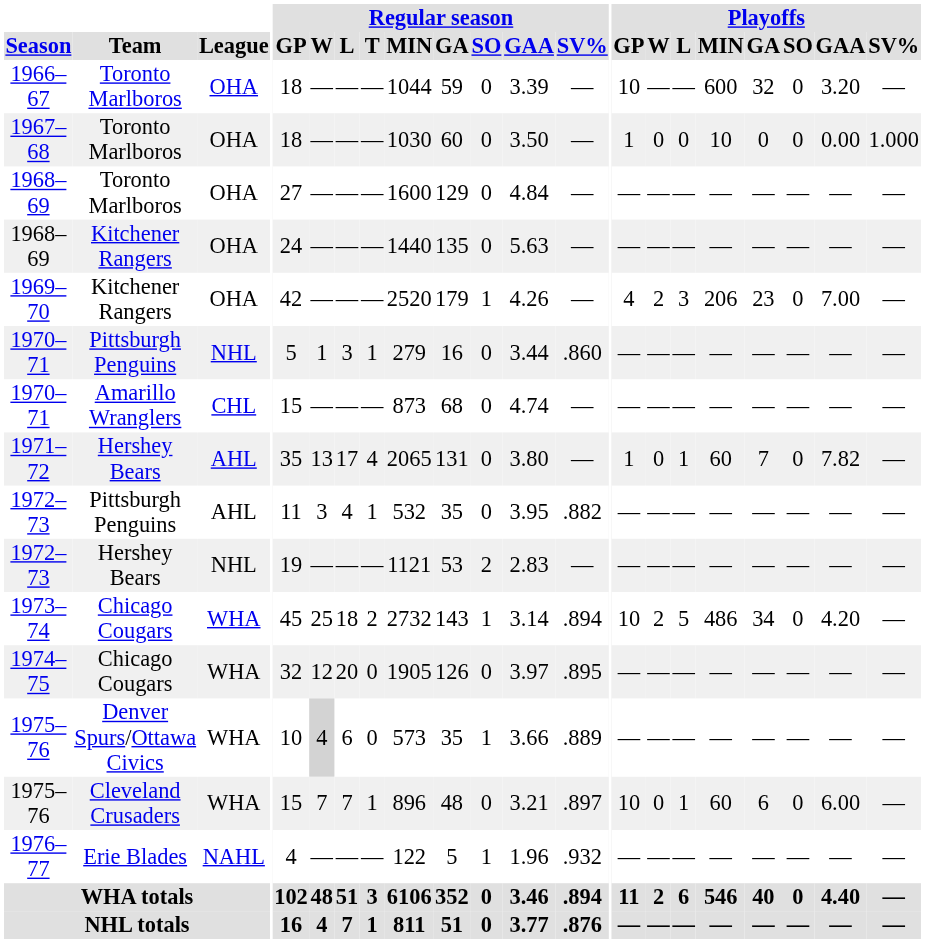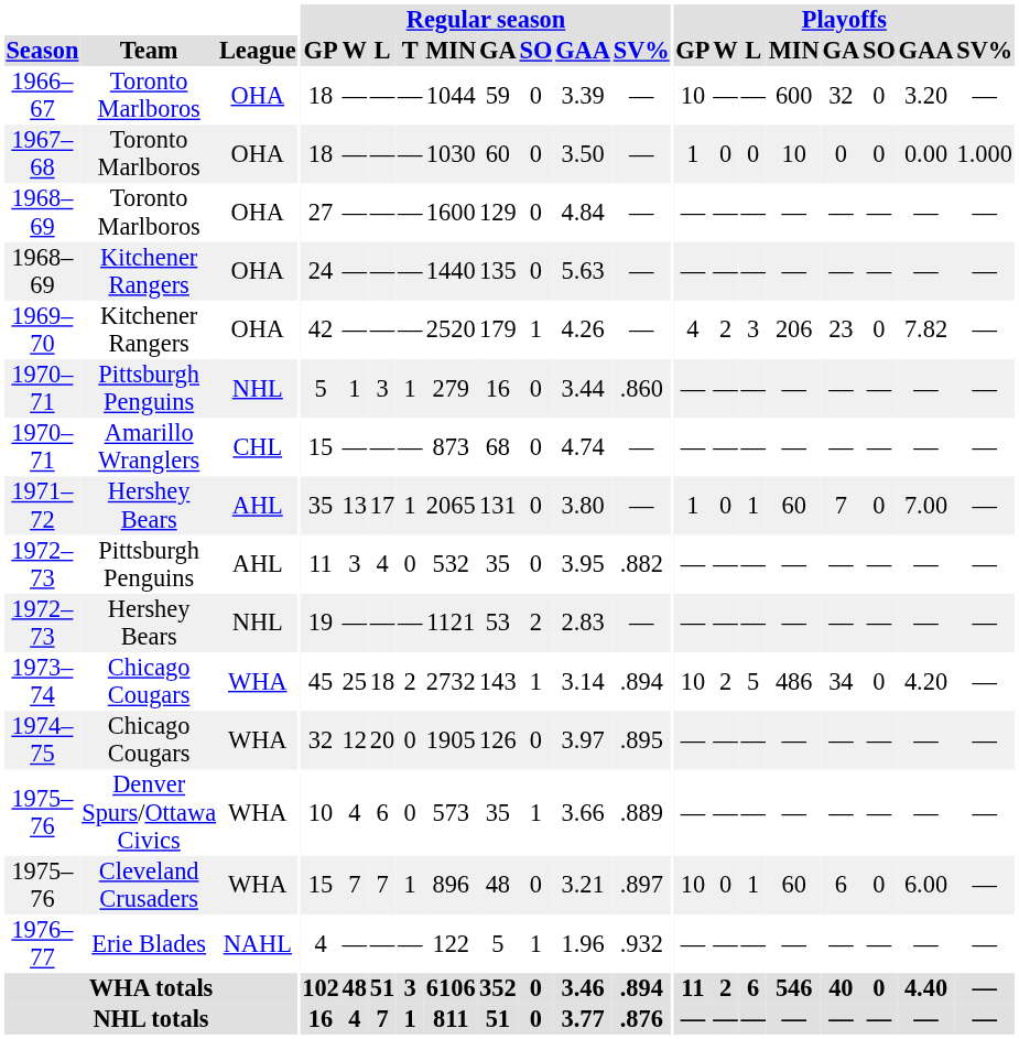 <table border="0" cellpadding="1" cellspacing="0" style="width:90%; text-align:center;">
 <tr bgcolor="#e0e0e0">
 <th colspan="3" bgcolor="#ffffff"></th>
 <th rowspan="99" bgcolor="#ffffff"></th>
 <th colspan="9" bgcolor="#e0e0e0"><a href='#'>Regular season</a></th>
 <th rowspan="99" bgcolor="#ffffff"></th>
 <th colspan="8" bgcolor="#e0e0e0"><a href='#'>Playoffs</a></th>
 </tr>
 <tr bgcolor="#e0e0e0">
 <th><a href='#'>Season</a></th>
 <th>Team</th>
 <th>League</th>
 <th>GP</th>
 <th>W</th>
 <th>L</th>
 <th>T</th>
 <th>MIN</th>
 <th>GA</th>
 <th><a href='#'>SO</a></th>
 <th><a href='#'>GAA</a></th>
 <th><a href='#'>SV%</a></th>
 <th>GP</th>
 <th>W</th>
 <th>L</th>
 <th>MIN</th>
 <th>GA</th>
 <th>SO</th>
 <th>GAA</th>
 <th>SV%</th>
 </tr>
 <tr>
 <td><a href='#'>1966–67</a></td>
 <td><a href='#'>Toronto Marlboros</a></td>
 <td><a href='#'>OHA</a></td>
 <td>18</td>
 <td>—</td>
 <td>—</td>
 <td>—</td>
 <td>1044</td>
 <td>59</td>
 <td>0</td>
 <td>3.39</td>
 <td>—</td>
 <td>10</td>
 <td>—</td>
 <td>—</td>
 <td>600</td>
 <td>32</td>
 <td>0</td>
 <td>3.20</td>
 <td>—</td>
 </tr>
 <tr bgcolor="#f0f0f0">
 <td><a href='#'>1967–68</a></td>
 <td>Toronto Marlboros</td>
 <td>OHA</td>
 <td>18</td>
 <td>—</td>
 <td>—</td>
 <td>—</td>
 <td>1030</td>
 <td>60</td>
 <td>0</td>
 <td>3.50</td>
 <td>—</td>
 <td>1</td>
 <td>0</td>
 <td>0</td>
 <td>10</td>
 <td>0</td>
 <td>0</td>
 <td>0.00</td>
 <td>1.000</td>
 </tr>
 <tr>
 <td><a href='#'>1968–69</a></td>
 <td>Toronto Marlboros</td>
 <td>OHA</td>
 <td>27</td>
 <td>—</td>
 <td>—</td>
 <td>—</td>
 <td>1600</td>
 <td>129</td>
 <td>0</td>
 <td>4.84</td>
 <td>—</td>
 <td>—</td>
 <td>—</td>
 <td>—</td>
 <td>—</td>
 <td>—</td>
 <td>—</td>
 <td>—</td>
 <td>—</td>
 </tr>
 <tr bgcolor="#f0f0f0">
 <td>1968–69</td>
 <td><a href='#'>Kitchener Rangers</a></td>
 <td>OHA</td>
 <td>24</td>
 <td>—</td>
 <td>—</td>
 <td>—</td>
 <td>1440</td>
 <td>135</td>
 <td>0</td>
 <td>5.63</td>
 <td>—</td>
 <td>—</td>
 <td>—</td>
 <td>—</td>
 <td>—</td>
 <td>—</td>
 <td>—</td>
 <td>—</td>
 <td>—</td>
 </tr>
 <tr>
 <td><a href='#'>1969–70</a></td>
 <td>Kitchener Rangers</td>
 <td>OHA</td>
 <td>42</td>
 <td>—</td>
 <td>—</td>
 <td>—</td>
 <td>2520</td>
 <td>179</td>
 <td>1</td>
 <td>4.26</td>
 <td>—</td>
 <td>4</td>
 <td>2</td>
 <td>3</td>
 <td>206</td>
 <td>23</td>
 <td>0</td>
-<td>7.00</td>
+<td>7.82</td>
 <td>—</td>
 </tr>
 <tr bgcolor="#f0f0f0">
 <td><a href='#'>1970–71</a></td>
 <td><a href='#'>Pittsburgh Penguins</a></td>
 <td><a href='#'>NHL</a></td>
 <td>5</td>
 <td>1</td>
 <td>3</td>
 <td>1</td>
 <td>279</td>
 <td>16</td>
 <td>0</td>
 <td>3.44</td>
 <td>.860</td>
 <td>—</td>
 <td>—</td>
 <td>—</td>
 <td>—</td>
 <td>—</td>
 <td>—</td>
 <td>—</td>
 <td>—</td>
 </tr>
 <tr>
 <td><a href='#'>1970–71</a></td>
 <td><a href='#'>Amarillo Wranglers</a></td>
 <td><a href='#'>CHL</a></td>
 <td>15</td>
 <td>—</td>
 <td>—</td>
 <td>—</td>
 <td>873</td>
 <td>68</td>
 <td>0</td>
 <td>4.74</td>
 <td>—</td>
 <td>—</td>
 <td>—</td>
 <td>—</td>
 <td>—</td>
 <td>—</td>
 <td>—</td>
 <td>—</td>
 <td>—</td>
 </tr>
 <tr bgcolor="#f0f0f0">
 <td><a href='#'>1971–72</a></td>
 <td><a href='#'>Hershey Bears</a></td>
 <td><a href='#'>AHL</a></td>
 <td>35</td>
 <td>13</td>
 <td>17</td>
-<td>4</td>
+<td>1</td>
 <td>2065</td>
 <td>131</td>
 <td>0</td>
 <td>3.80</td>
 <td>—</td>
 <td>1</td>
 <td>0</td>
 <td>1</td>
 <td>60</td>
 <td>7</td>
 <td>0</td>
-<td>7.82</td>
+<td>7.00</td>
 <td>—</td>
 </tr>
 <tr>
 <td><a href='#'>1972–73</a></td>
 <td>Pittsburgh Penguins</td>
 <td>AHL</td>
 <td>11</td>
 <td>3</td>
 <td>4</td>
-<td>1</td>
+<td>0</td>
 <td>532</td>
 <td>35</td>
 <td>0</td>
 <td>3.95</td>
 <td>.882</td>
 <td>—</td>
 <td>—</td>
 <td>—</td>
 <td>—</td>
 <td>—</td>
 <td>—</td>
 <td>—</td>
 <td>—</td>
 </tr>
 <tr bgcolor="#f0f0f0">
 <td><a href='#'>1972–73</a></td>
 <td>Hershey Bears</td>
 <td>NHL</td>
 <td>19</td>
 <td>—</td>
 <td>—</td>
 <td>—</td>
 <td>1121</td>
 <td>53</td>
 <td>2</td>
 <td>2.83</td>
 <td>—</td>
 <td>—</td>
 <td>—</td>
 <td>—</td>
 <td>—</td>
 <td>—</td>
 <td>—</td>
 <td>—</td>
 <td>—</td>
 </tr>
 <tr>
 <td><a href='#'>1973–74</a></td>
 <td><a href='#'>Chicago Cougars</a></td>
 <td><a href='#'>WHA</a></td>
 <td>45</td>
 <td>25</td>
 <td>18</td>
 <td>2</td>
 <td>2732</td>
 <td>143</td>
 <td>1</td>
 <td>3.14</td>
 <td>.894</td>
 <td>10</td>
 <td>2</td>
 <td>5</td>
 <td>486</td>
 <td>34</td>
 <td>0</td>
 <td>4.20</td>
 <td>—</td>
 </tr>
 <tr bgcolor="#f0f0f0">
 <td><a href='#'>1974–75</a></td>
 <td>Chicago Cougars</td>
 <td>WHA</td>
 <td>32</td>
 <td>12</td>
 <td>20</td>
 <td>0</td>
 <td>1905</td>
 <td>126</td>
 <td>0</td>
 <td>3.97</td>
 <td>.895</td>
 <td>—</td>
 <td>—</td>
 <td>—</td>
 <td>—</td>
 <td>—</td>
 <td>—</td>
 <td>—</td>
 <td>—</td>
 </tr>
 <tr>
 <td><a href='#'>1975–76</a></td>
 <td><a href='#'>Denver Spurs</a>/<a href='#'>Ottawa Civics</a></td>
 <td>WHA</td>
 <td>10</td>
-<td style="background: lightgrey;">4</td>
+<td>4</td>
 <td>6</td>
 <td>0</td>
 <td>573</td>
 <td>35</td>
 <td>1</td>
 <td>3.66</td>
 <td>.889</td>
 <td>—</td>
 <td>—</td>
 <td>—</td>
 <td>—</td>
 <td>—</td>
 <td>—</td>
 <td>—</td>
 <td>—</td>
 </tr>
 <tr bgcolor="#f0f0f0">
 <td>1975–76</td>
 <td><a href='#'>Cleveland Crusaders</a></td>
 <td>WHA</td>
 <td>15</td>
 <td>7</td>
 <td>7</td>
 <td>1</td>
 <td>896</td>
 <td>48</td>
 <td>0</td>
 <td>3.21</td>
 <td>.897</td>
 <td>10</td>
 <td>0</td>
 <td>1</td>
 <td>60</td>
 <td>6</td>
 <td>0</td>
 <td>6.00</td>
 <td>—</td>
 </tr>
 <tr>
 <td><a href='#'>1976–77</a></td>
 <td><a href='#'>Erie Blades</a></td>
 <td><a href='#'>NAHL</a></td>
 <td>4</td>
 <td>—</td>
 <td>—</td>
 <td>—</td>
 <td>122</td>
 <td>5</td>
 <td>1</td>
 <td>1.96</td>
 <td>.932</td>
 <td>—</td>
 <td>—</td>
 <td>—</td>
 <td>—</td>
 <td>—</td>
 <td>—</td>
 <td>—</td>
 <td>—</td>
 </tr>
 <tr bgcolor="#e0e0e0">
 <th colspan=3>WHA totals</th>
 <th>102</th>
 <th>48</th>
 <th>51</th>
 <th>3</th>
 <th>6106</th>
 <th>352</th>
 <th>0</th>
 <th>3.46</th>
 <th>.894</th>
 <th>11</th>
 <th>2</th>
 <th>6</th>
 <th>546</th>
 <th>40</th>
 <th>0</th>
 <th>4.40</th>
 <th>—</th>
 </tr>
 <tr bgcolor="#e0e0e0">
 <th colspan=3>NHL totals</th>
 <th>16</th>
 <th>4</th>
 <th>7</th>
 <th>1</th>
 <th>811</th>
 <th>51</th>
 <th>0</th>
 <th>3.77</th>
 <th>.876</th>
 <th>—</th>
 <th>—</th>
 <th>—</th>
 <th>—</th>
 <th>—</th>
 <th>—</th>
 <th>—</th>
 <th>—</th>
 </tr>
 </table>
